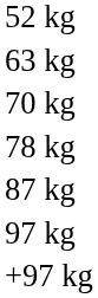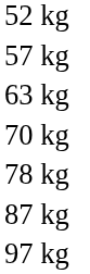 <table>
 <tr>
 <td>52 kg<br> </td>
+<td></td>
+<td></td>
+<td></td>
+</tr>
+<tr>
+<td>57 kg<br></td>
 <td></td>
 <td></td>
 <td></td>
 </tr>
 <tr>
 <td>63 kg<br> </td>
 <td></td>
 <td></td>
 <td></td>
 </tr>
 <tr>
 <td>70 kg<br></td>
 <td></td>
 <td></td>
 <td></td>
 </tr>
 <tr>
 <td>78 kg<br> </td>
 <td></td>
 <td></td>
 <td></td>
 </tr>
 <tr>
 <td>87 kg<br>  </td>
 <td></td>
 <td></td>
 <td></td>
 </tr>
 <tr>
 <td>97 kg<br> </td>
 <td></td>
 <td></td>
 <td></td>
 </tr>
-<tr>
-<td>+97 kg<br> </td>
-<td></td>
-<td></td>
-<td></td>
-</tr>
 </table>
